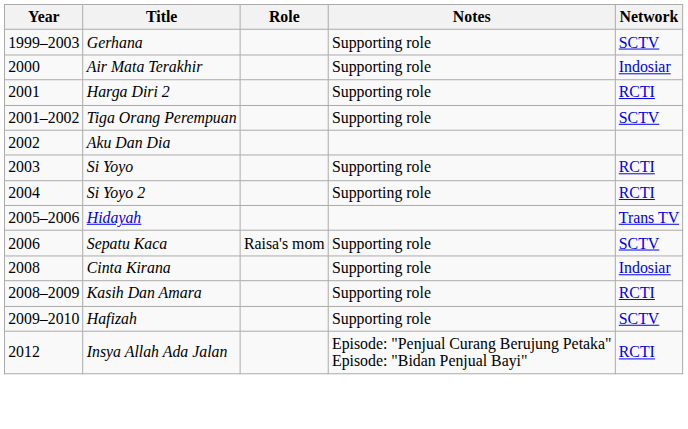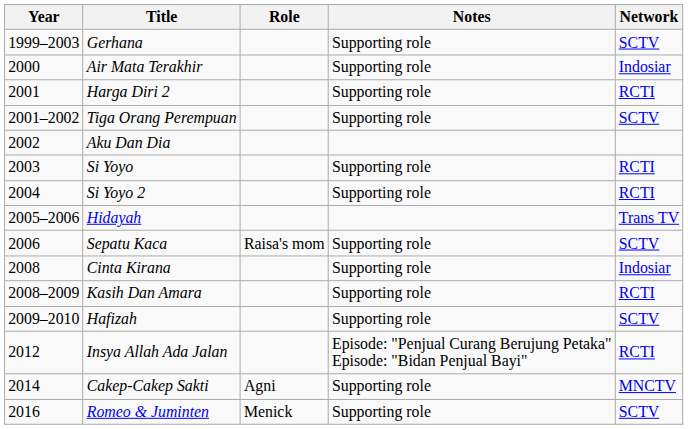 <table class="wikitable">
 <tr>
 <th>Year</th>
 <th>Title</th>
 <th>Role</th>
 <th>Notes</th>
 <th>Network</th>
 </tr>
 <tr>
 <td>1999–2003</td>
 <td><em>Gerhana</em></td>
 <td></td>
 <td>Supporting role</td>
 <td><a href='#'>SCTV</a></td>
 </tr>
 <tr>
 <td>2000</td>
 <td><em>Air Mata Terakhir</em></td>
 <td></td>
 <td>Supporting role</td>
 <td><a href='#'>Indosiar</a></td>
 </tr>
 <tr>
 <td>2001</td>
 <td><em>Harga Diri 2</em></td>
 <td></td>
 <td>Supporting role</td>
 <td><a href='#'>RCTI</a></td>
 </tr>
 <tr>
 <td>2001–2002</td>
 <td><em>Tiga Orang Perempuan</em></td>
 <td></td>
 <td>Supporting role</td>
 <td><a href='#'>SCTV</a></td>
 </tr>
 <tr>
 <td>2002</td>
 <td><em>Aku Dan Dia</em></td>
 <td></td>
 <td></td>
 <td></td>
 </tr>
 <tr>
 <td>2003</td>
 <td><em>Si Yoyo</em></td>
 <td></td>
 <td>Supporting role</td>
 <td><a href='#'>RCTI</a></td>
 </tr>
 <tr>
 <td>2004</td>
 <td><em>Si Yoyo 2</em></td>
 <td></td>
 <td>Supporting role</td>
 <td><a href='#'>RCTI</a></td>
 </tr>
 <tr>
 <td>2005–2006</td>
 <td><em><a href='#'>Hidayah</a></em></td>
 <td></td>
 <td></td>
 <td><a href='#'>Trans TV</a></td>
 </tr>
 <tr>
 <td>2006</td>
 <td><em>Sepatu Kaca</em></td>
 <td>Raisa's mom</td>
 <td>Supporting role</td>
 <td><a href='#'>SCTV</a></td>
 </tr>
 <tr>
 <td>2008</td>
 <td><em>Cinta Kirana</em></td>
 <td></td>
 <td>Supporting role</td>
 <td><a href='#'>Indosiar</a></td>
 </tr>
 <tr>
 <td>2008–2009</td>
 <td><em>Kasih Dan Amara</em></td>
 <td></td>
 <td>Supporting role</td>
 <td><a href='#'>RCTI</a></td>
 </tr>
 <tr>
 <td>2009–2010</td>
 <td><em>Hafizah</em></td>
 <td></td>
 <td>Supporting role</td>
 <td><a href='#'>SCTV</a></td>
 </tr>
 <tr>
 <td>2012</td>
 <td><em>Insya Allah Ada Jalan</em></td>
 <td></td>
 <td>Episode: "Penjual Curang Berujung Petaka" <br> Episode: "Bidan Penjual Bayi"</td>
 <td><a href='#'>RCTI</a></td>
 </tr>
+<tr>
+<td>2014</td>
+<td><em>Cakep-Cakep Sakti</em></td>
+<td>Agni</td>
+<td>Supporting role</td>
+<td><a href='#'>MNCTV</a></td>
+</tr>
+<tr>
+<td>2016</td>
+<td><em><a href='#'>Romeo & Juminten</a></em></td>
+<td>Menick</td>
+<td>Supporting role</td>
+<td><a href='#'>SCTV</a></td>
+</tr>
 </table>
